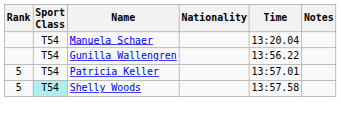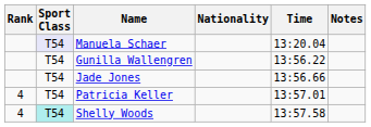 <table class="wikitable sortable" style="text-align:center">
 <tr>
 <th>Rank</th>
 <th>Sport<br>Class</th>
 <th>Name</th>
 <th>Nationality</th>
 <th>Time</th>
 <th>Notes</th>
 </tr>
 <tr>
 <td></td>
-<td>T54</td>
+<td style="background: lavender;">T54</td>
 <td align=left><a href='#'>Manuela Schaer</a></td>
 <td align=left></td>
 <td>13:20.04</td>
 <td></td>
 </tr>
 <tr>
 <td></td>
 <td>T54</td>
 <td align=left><a href='#'>Gunilla Wallengren</a></td>
 <td align=left></td>
 <td>13:56.22</td>
 <td></td>
 </tr>
 <tr>
-<td>5</td>
+<td></td>
+<td>T54</td>
+<td align=left><a href='#'>Jade Jones</a></td>
+<td align=left></td>
+<td>13:56.66</td>
+<td></td>
+</tr>
+<tr>
+<td>4</td>
 <td>T54</td>
 <td align=left><a href='#'>Patricia Keller</a></td>
 <td align=left></td>
 <td>13:57.01</td>
 <td></td>
 </tr>
 <tr>
-<td>5</td>
+<td>4</td>
 <td style="background: paleturquoise;">T54</td>
 <td align=left><a href='#'>Shelly Woods</a></td>
 <td align=left></td>
 <td>13:57.58</td>
 <td></td>
 </tr>
 </table>
